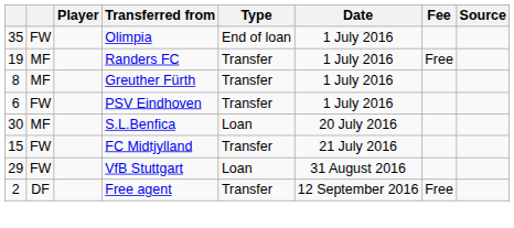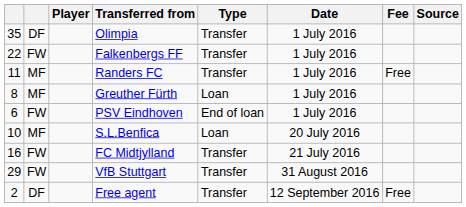 <table class="wikitable sortable">
 <tr>
 <th scope=col></th>
 <th scope=col></th>
 <th scope=col>Player</th>
 <th scope=col>Transferred from</th>
 <th scope=col>Type</th>
 <th scope=col>Date</th>
 <th scope=col>Fee</th>
 <th scope=col>Source</th>
 </tr>
 <tr>
 <td align="center">35</td>
-<td align="center">FW</td>
+<td align="center">DF</td>
 <td></td>
 <td><a href='#'>Olimpia</a></td>
-<td>End of loan</td>
+<td>Transfer</td>
 <td align="center">1 July 2016</td>
 <td></td>
 <td align="center"></td>
 </tr>
 <tr>
-<td align="center">19</td>
+<td align="center">22</td>
+<td align="center">FW</td>
+<td></td>
+<td><a href='#'>Falkenbergs FF</a></td>
+<td>Transfer</td>
+<td align="center">1 July 2016</td>
+<td></td>
+<td align="center"></td>
+</tr>
+<tr>
+<td align="center">11</td>
 <td align="center">MF</td>
 <td></td>
 <td><a href='#'>Randers FC</a></td>
 <td>Transfer</td>
 <td align="center">1 July 2016</td>
 <td>Free</td>
 <td align="center"></td>
 </tr>
 <tr>
 <td align="center">8</td>
 <td align="center">MF</td>
 <td></td>
 <td><a href='#'>Greuther Fürth</a></td>
-<td>Transfer</td>
+<td>Loan</td>
 <td align="center">1 July 2016</td>
 <td></td>
 <td align="center"></td>
 </tr>
 <tr>
 <td align="center">6</td>
 <td align="center">FW</td>
 <td></td>
 <td><a href='#'>PSV Eindhoven</a></td>
-<td>Transfer</td>
+<td>End of loan</td>
 <td align="center">1 July 2016</td>
 <td></td>
 <td align="center"></td>
 </tr>
 <tr>
-<td align="center">30</td>
+<td align="center">10</td>
 <td align="center">MF</td>
 <td></td>
 <td><a href='#'>S.L.Benfica</a></td>
 <td>Loan</td>
 <td align="center">20 July 2016</td>
 <td></td>
 <td align="center"></td>
 </tr>
 <tr>
-<td align="center">15</td>
+<td align="center">16</td>
 <td align="center">FW</td>
 <td></td>
 <td><a href='#'>FC Midtjylland</a></td>
 <td>Transfer</td>
 <td align="center">21 July 2016</td>
 <td></td>
 <td align="center"></td>
 </tr>
 <tr>
 <td align=center>29</td>
 <td align=center>FW</td>
 <td></td>
 <td><a href='#'>VfB Stuttgart</a></td>
-<td>Loan</td>
+<td>Transfer</td>
 <td align=center>31 August 2016</td>
 <td></td>
 <td align=center></td>
 </tr>
 <tr>
 <td align=center>2</td>
 <td align=center>DF</td>
 <td></td>
 <td><a href='#'>Free agent</a></td>
 <td>Transfer</td>
 <td align=center>12 September 2016</td>
 <td>Free</td>
 <td align=center></td>
 </tr>
 </table>
